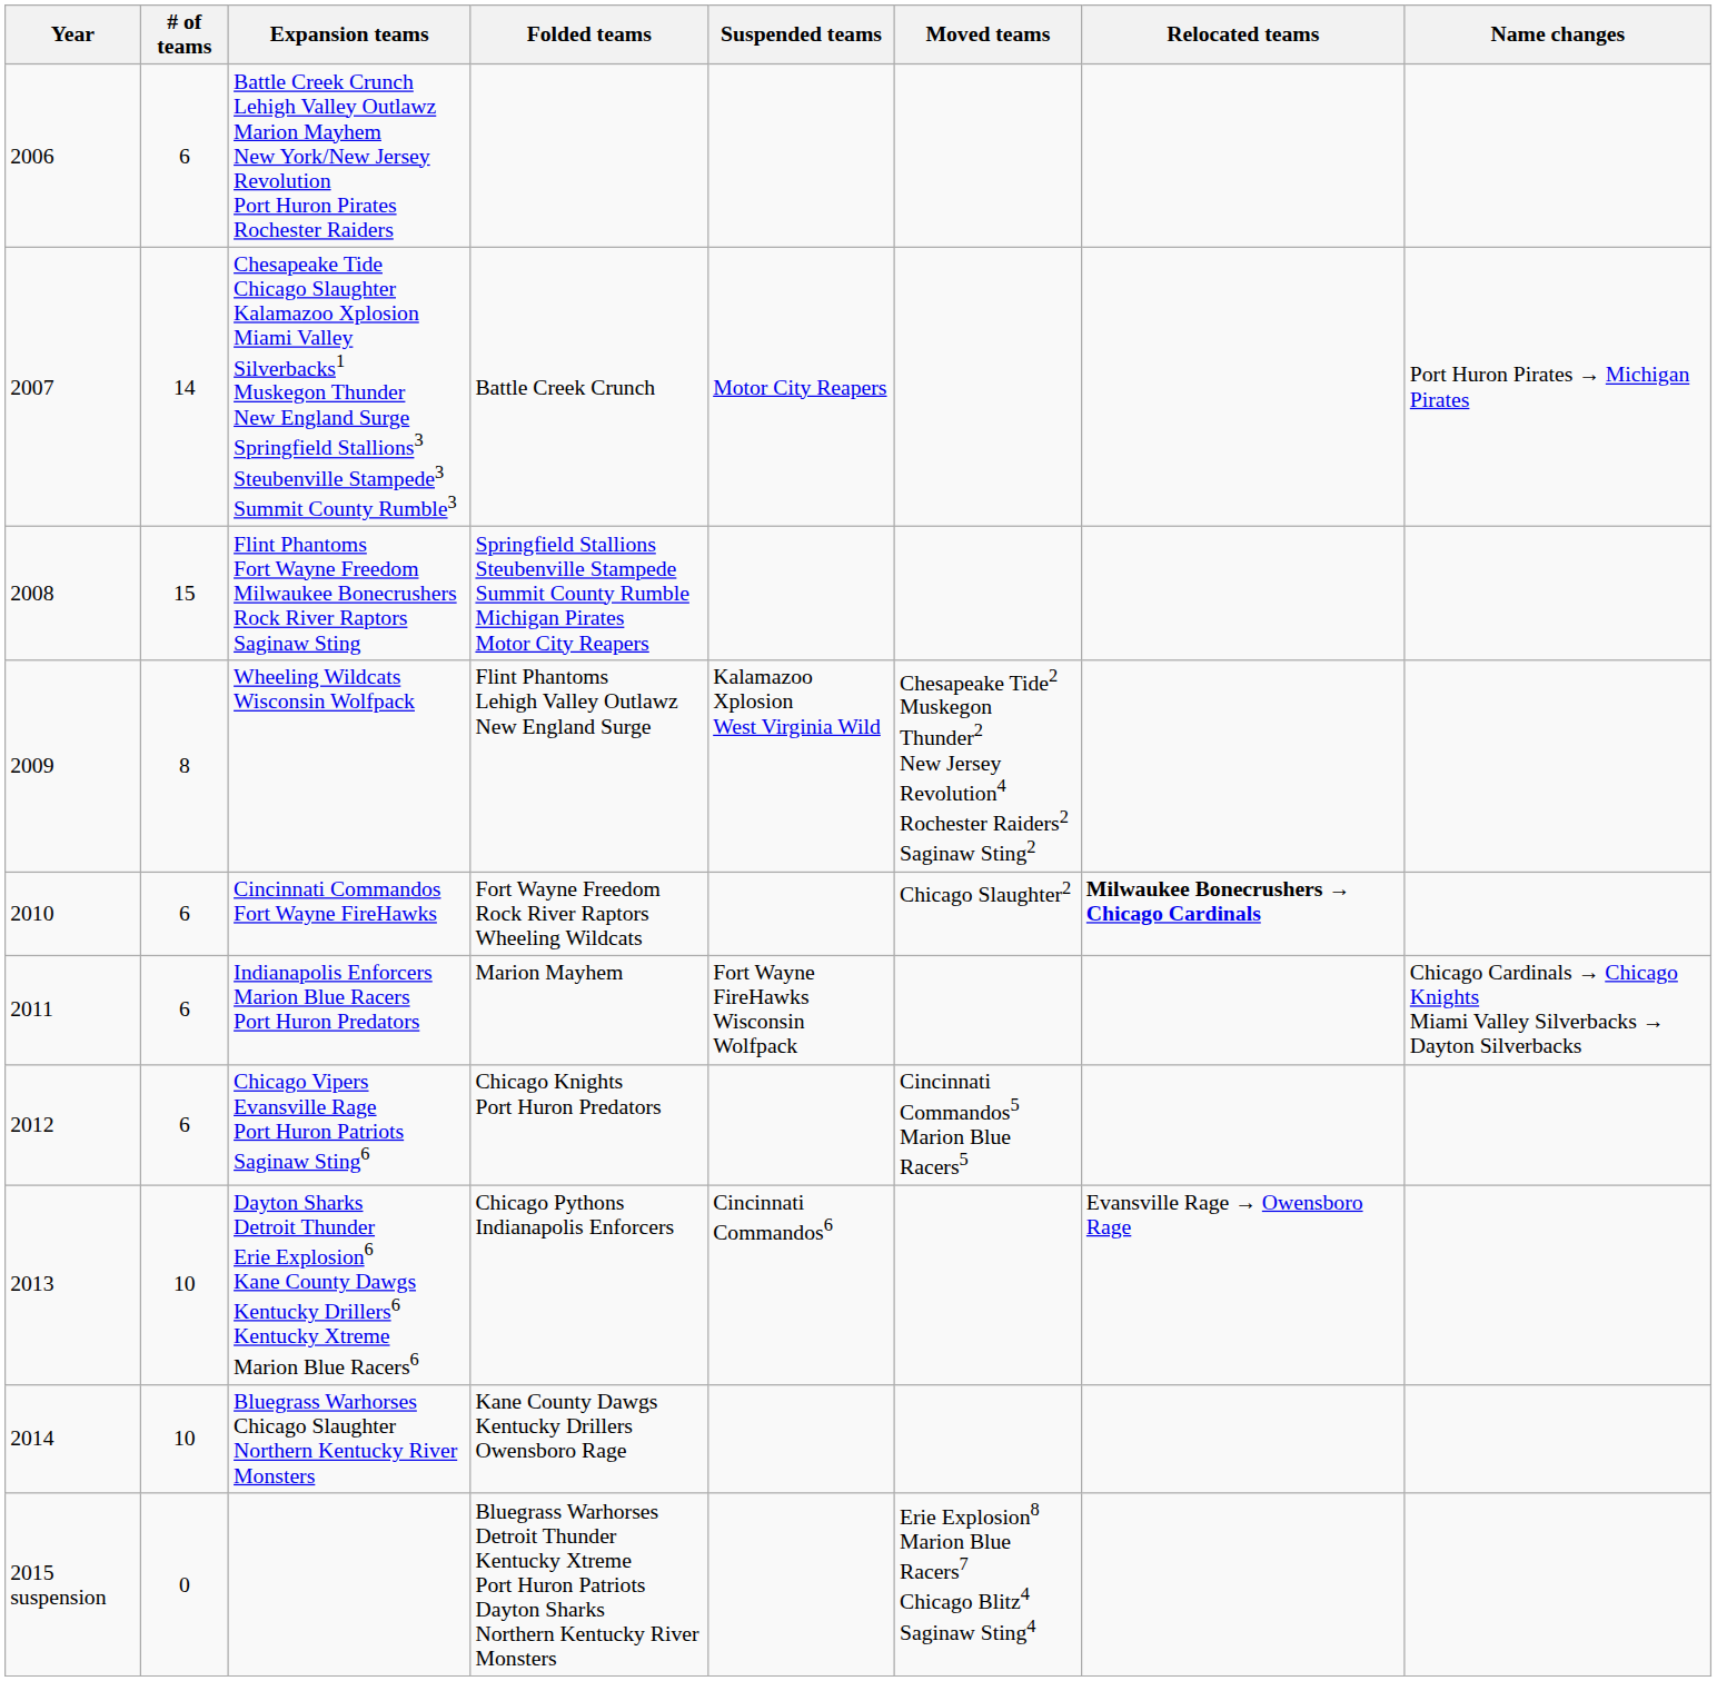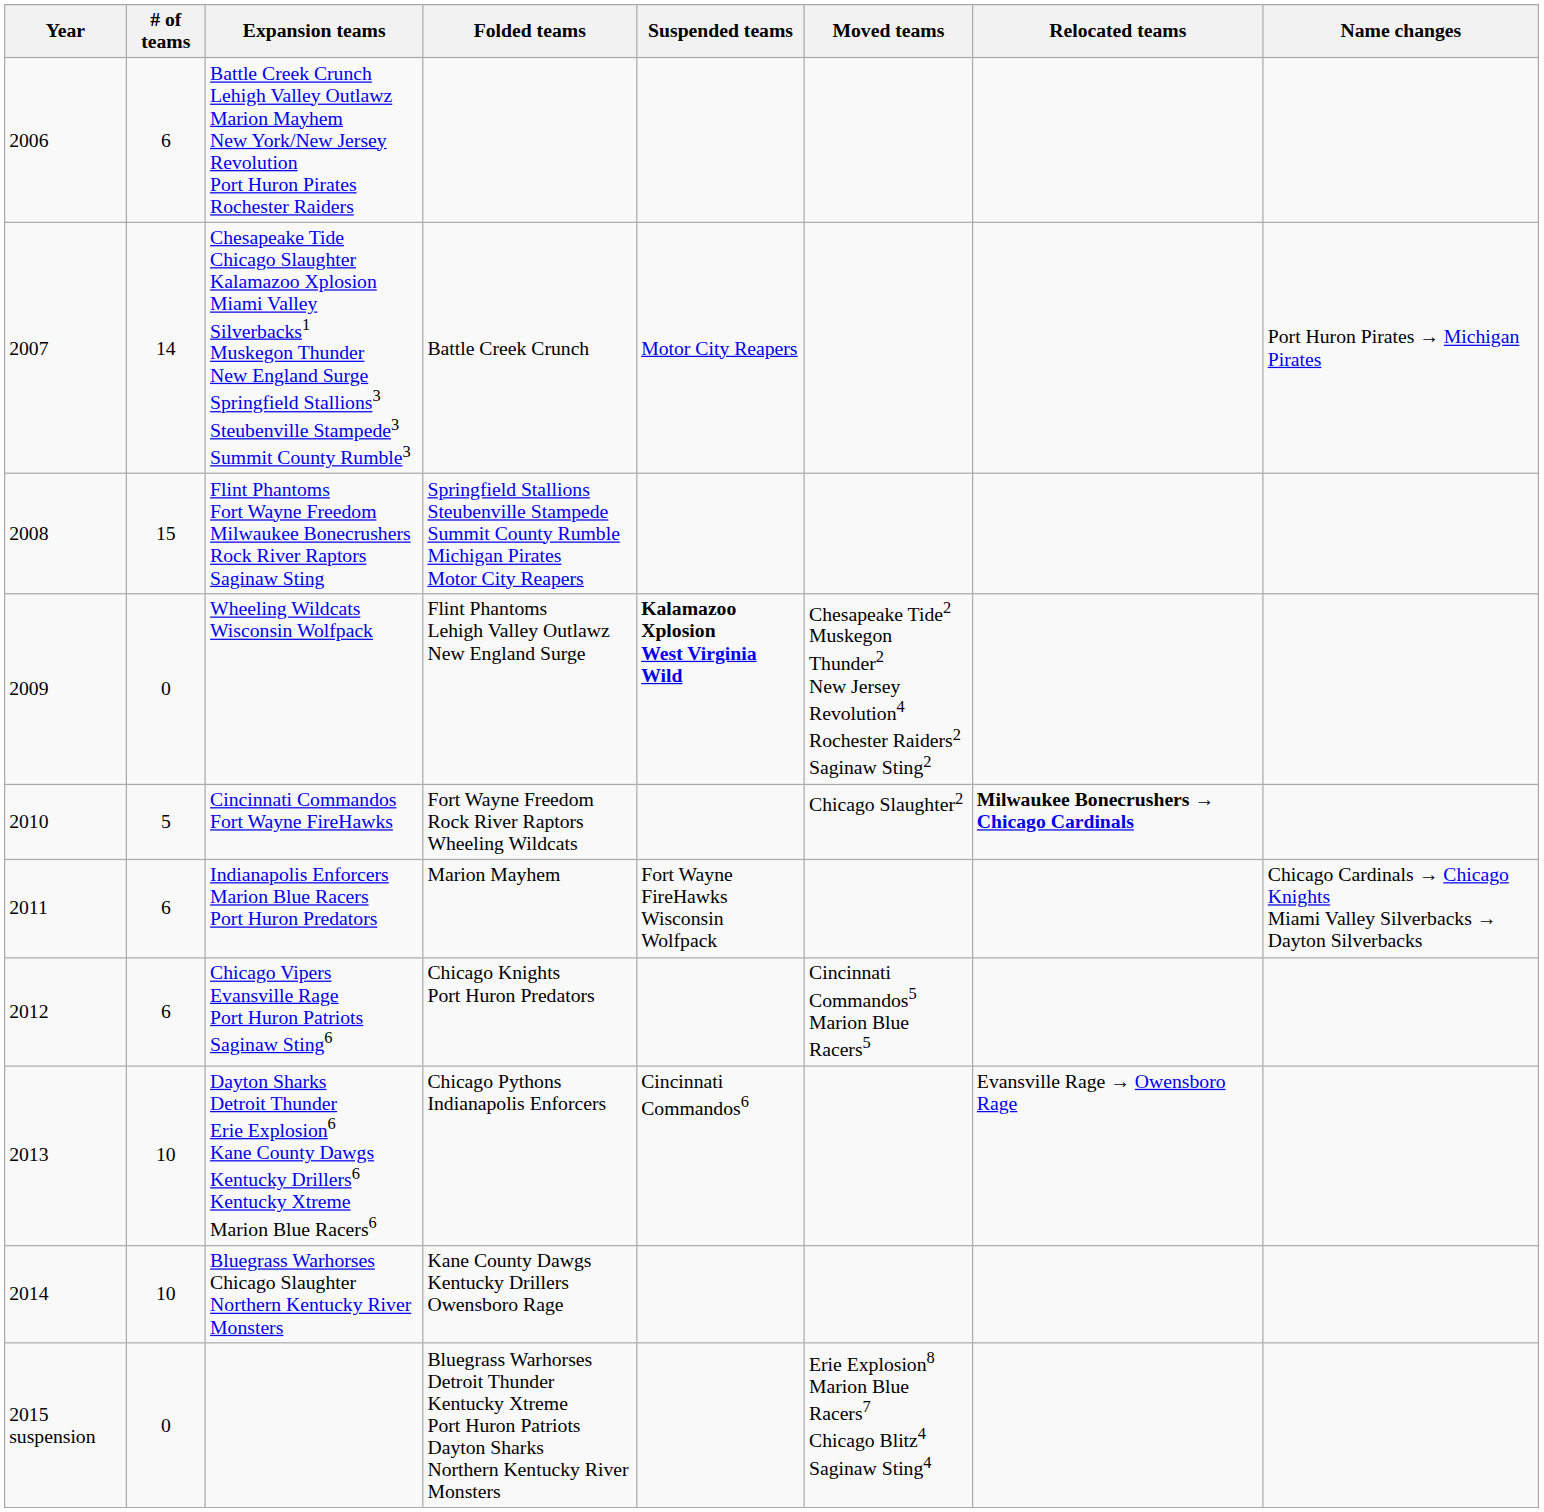 <table class="wikitable sortable">
 <tr>
 <th>Year</th>
 <th># of teams</th>
 <th>Expansion teams</th>
 <th>Folded teams</th>
 <th>Suspended teams</th>
 <th>Moved teams</th>
 <th>Relocated teams</th>
 <th>Name changes</th>
 </tr>
 <tr>
 <td>2006</td>
 <td ALIGN=CENTER>6</td>
 <td VALIGN=TOP><a href='#'>Battle Creek Crunch</a><br><a href='#'>Lehigh Valley Outlawz</a><br><a href='#'>Marion Mayhem</a><br><a href='#'>New York/New Jersey Revolution</a><br><a href='#'>Port Huron Pirates</a><br><a href='#'>Rochester Raiders</a></td>
 <td></td>
 <td></td>
 <td></td>
 <td></td>
 <td></td>
 </tr>
 <tr>
 <td>2007</td>
 <td ALIGN=CENTER>14</td>
 <td VALIGN=TOP><a href='#'>Chesapeake Tide</a><br><a href='#'>Chicago Slaughter</a><br><a href='#'>Kalamazoo Xplosion</a><br><a href='#'>Miami Valley Silverbacks</a><sup>1</sup><br><a href='#'>Muskegon Thunder</a><br><a href='#'>New England Surge</a><br><a href='#'>Springfield Stallions</a><sup>3</sup><br><a href='#'>Steubenville Stampede</a><sup>3</sup><br><a href='#'>Summit County Rumble</a><sup>3</sup></td>
 <td>Battle Creek Crunch</td>
 <td><a href='#'>Motor City Reapers</a></td>
 <td></td>
 <td></td>
 <td>Port Huron Pirates → <a href='#'>Michigan Pirates</a></td>
 </tr>
 <tr>
 <td>2008<br></td>
 <td ALIGN=CENTER>15</td>
 <td VALIGN=TOP><a href='#'>Flint Phantoms</a><br><a href='#'>Fort Wayne Freedom</a><br><a href='#'>Milwaukee Bonecrushers</a><br><a href='#'>Rock River Raptors</a><br><a href='#'>Saginaw Sting</a></td>
 <td VALIGN=TOP><a href='#'>Springfield Stallions</a><br><a href='#'>Steubenville Stampede</a><br><a href='#'>Summit County Rumble</a><br><a href='#'>Michigan Pirates</a><br><a href='#'>Motor City Reapers</a></td>
 <td></td>
 <td></td>
 <td></td>
 <td></td>
 </tr>
 <tr>
 <td>2009<br></td>
-<td ALIGN=CENTER>8</td>
+<td ALIGN=CENTER>0</td>
 <td VALIGN=TOP><a href='#'>Wheeling Wildcats</a><br><a href='#'>Wisconsin Wolfpack</a></td>
 <td VALIGN=TOP>Flint Phantoms<br>Lehigh Valley Outlawz<br>New England Surge</td>
-<td VALIGN=TOP>Kalamazoo Xplosion<br><a href='#'>West Virginia Wild</a></td>
+<td VALIGN=TOP><strong>Kalamazoo Xplosion<br><a href='#'>West Virginia Wild</a></strong></td>
 <td VALIGN=TOP>Chesapeake Tide<sup>2</sup><br>Muskegon Thunder<sup>2</sup><br>New Jersey Revolution<sup>4</sup><br>Rochester Raiders<sup>2</sup><br>Saginaw Sting<sup>2</sup></td>
 <td></td>
 <td></td>
 </tr>
 <tr>
 <td>2010<br></td>
-<td ALIGN=CENTER>6</td>
+<td ALIGN=CENTER>5</td>
 <td VALIGN=TOP><a href='#'>Cincinnati Commandos</a><br><a href='#'>Fort Wayne FireHawks</a></td>
 <td VALIGN=TOP>Fort Wayne Freedom<br>Rock River Raptors<br>Wheeling Wildcats</td>
 <td></td>
 <td VALIGN=TOP>Chicago Slaughter<sup>2</sup></td>
 <td VALIGN=TOP><strong>Milwaukee Bonecrushers → <a href='#'>Chicago Cardinals</a></strong></td>
 <td></td>
 </tr>
 <tr>
 <td>2011<br></td>
 <td ALIGN=CENTER>6</td>
 <td VALIGN=TOP><a href='#'>Indianapolis Enforcers</a><br><a href='#'>Marion Blue Racers</a><br><a href='#'>Port Huron Predators</a></td>
 <td VALIGN=TOP>Marion Mayhem</td>
 <td VALIGN=TOP>Fort Wayne FireHawks<br>Wisconsin Wolfpack</td>
 <td VALIGN=TOP></td>
 <td VALIGN=TOP></td>
 <td VALIGN=TOP>Chicago Cardinals → <a href='#'>Chicago Knights</a><br>Miami Valley Silverbacks → Dayton Silverbacks</td>
 </tr>
 <tr>
 <td>2012<br></td>
 <td ALIGN=CENTER>6</td>
 <td VALIGN=TOP><a href='#'>Chicago Vipers</a><br><a href='#'>Evansville Rage</a><br><a href='#'>Port Huron Patriots</a><br><a href='#'>Saginaw Sting</a><sup>6</sup></td>
 <td VALIGN=TOP>Chicago Knights<br>Port Huron Predators</td>
 <td VALIGN=TOP></td>
 <td VALIGN=TOP>Cincinnati Commandos<sup>5</sup> <br> Marion Blue Racers<sup>5</sup></td>
 <td VALIGN=TOP></td>
 <td VALIGN=TOP></td>
 </tr>
 <tr>
 <td>2013<br></td>
 <td ALIGN=CENTER>10</td>
 <td VALIGN=TOP><a href='#'>Dayton Sharks</a><br><a href='#'>Detroit Thunder</a><br><a href='#'>Erie Explosion</a><sup>6</sup><br><a href='#'>Kane County Dawgs</a><br><a href='#'>Kentucky Drillers</a><sup>6</sup><br><a href='#'>Kentucky Xtreme</a><br>Marion Blue Racers<sup>6</sup></td>
 <td VALIGN=TOP>Chicago Pythons<br>Indianapolis Enforcers</td>
 <td VALIGN=TOP>Cincinnati Commandos<sup>6</sup></td>
 <td VALIGN=TOP></td>
 <td VALIGN=TOP>Evansville Rage → <a href='#'>Owensboro Rage</a></td>
 <td VALIGN=TOP></td>
 </tr>
 <tr>
 <td>2014<br></td>
 <td ALIGN=CENTER>10</td>
 <td VALIGN=TOP><a href='#'>Bluegrass Warhorses</a><br>Chicago Slaughter<br><a href='#'>Northern Kentucky River Monsters</a></td>
 <td VALIGN=TOP>Kane County Dawgs<br>Kentucky Drillers<br>Owensboro Rage</td>
 <td VALIGN=TOP></td>
 <td VALIGN=TOP></td>
 <td VALIGN=TOP></td>
 <td VALIGN=TOP></td>
 </tr>
 <tr>
 <td>2015 suspension</td>
 <td ALIGN=CENTER>0</td>
 <td VALIGN=TOP></td>
 <td VALIGN=TOP>Bluegrass Warhorses<br>Detroit Thunder<br>Kentucky Xtreme<br>Port Huron Patriots<br>Dayton Sharks<br>Northern Kentucky River Monsters</td>
 <td VALIGN=TOP></td>
 <td VALIGN=TOP>Erie Explosion<sup>8</sup><br>Marion Blue Racers<sup>7</sup><br>Chicago Blitz<sup>4</sup><br>Saginaw Sting<sup>4</sup></td>
 <td VALIGN=TOP></td>
 <td VALIGN=TOP></td>
 </tr>
 <tr>
 </tr>
 </table>
